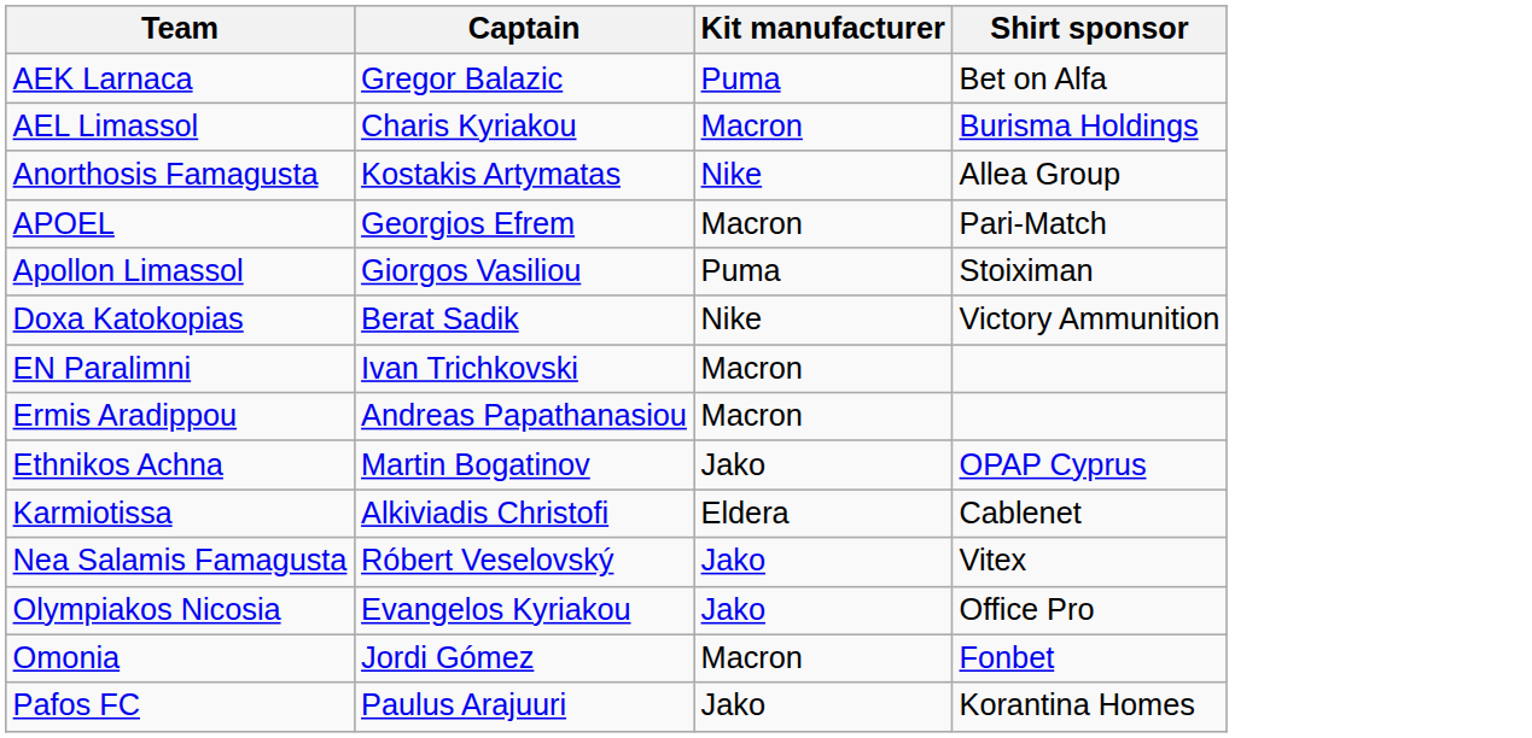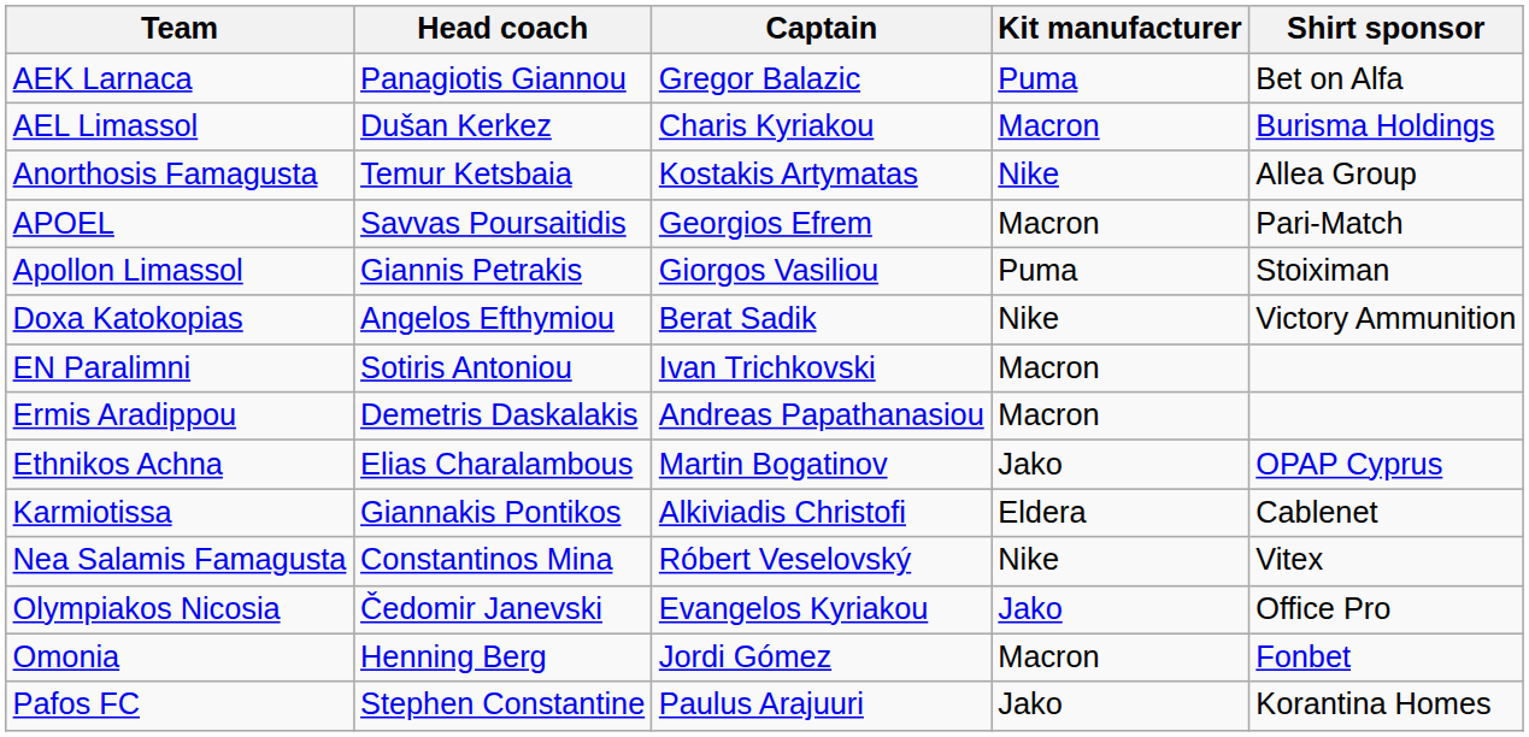 <table class="wikitable sortable" style="text-align: left;">
 <tr>
 <th>Team</th>
+<th>Head coach</th>
 <th>Captain</th>
 <th>Kit manufacturer</th>
 <th>Shirt sponsor</th>
 </tr>
 <tr>
 <td><a href='#'>AEK Larnaca</a></td>
+<td> <a href='#'>Panagiotis Giannou</a></td>
 <td> <a href='#'>Gregor Balazic</a></td>
 <td><a href='#'>Puma</a></td>
 <td>Bet on Alfa</td>
 </tr>
 <tr>
 <td><a href='#'>AEL Limassol</a></td>
+<td> <a href='#'>Dušan Kerkez</a></td>
 <td> <a href='#'>Charis Kyriakou</a></td>
 <td><a href='#'>Macron</a></td>
 <td><a href='#'>Burisma Holdings</a></td>
 </tr>
 <tr>
 <td><a href='#'>Anorthosis Famagusta</a></td>
+<td> <a href='#'>Temur Ketsbaia</a></td>
 <td> <a href='#'>Kostakis Artymatas</a></td>
 <td><a href='#'>Nike</a></td>
 <td>Allea Group</td>
 </tr>
 <tr>
 <td><a href='#'>APOEL</a></td>
+<td> <a href='#'>Savvas Poursaitidis</a></td>
 <td> <a href='#'>Georgios Efrem</a></td>
 <td>Macron</td>
 <td>Pari-Match</td>
 </tr>
 <tr>
 <td><a href='#'>Apollon Limassol</a></td>
+<td> <a href='#'>Giannis Petrakis</a></td>
 <td> <a href='#'>Giorgos Vasiliou</a></td>
 <td>Puma</td>
 <td>Stoiximan</td>
 </tr>
 <tr>
 <td><a href='#'>Doxa Katokopias</a></td>
+<td> <a href='#'>Angelos Efthymiou</a></td>
 <td> <a href='#'>Berat Sadik</a></td>
 <td>Nike</td>
 <td>Victory Ammunition</td>
 </tr>
 <tr>
 <td><a href='#'>EN Paralimni</a></td>
+<td> <a href='#'>Sotiris Antoniou</a></td>
 <td> <a href='#'>Ivan Trichkovski</a></td>
 <td>Macron</td>
 <td></td>
 </tr>
 <tr>
 <td><a href='#'>Ermis Aradippou</a></td>
+<td> <a href='#'>Demetris Daskalakis</a></td>
 <td> <a href='#'>Andreas Papathanasiou</a></td>
 <td>Macron</td>
 <td></td>
 </tr>
 <tr>
 <td><a href='#'>Ethnikos Achna</a></td>
+<td> <a href='#'>Elias Charalambous</a></td>
 <td> <a href='#'>Martin Bogatinov</a></td>
 <td>Jako</td>
 <td><a href='#'>OPAP Cyprus</a></td>
 </tr>
 <tr>
 <td><a href='#'>Karmiotissa</a></td>
+<td> <a href='#'>Giannakis Pontikos</a></td>
 <td> <a href='#'>Alkiviadis Christofi</a></td>
 <td>Eldera</td>
 <td>Cablenet</td>
 </tr>
 <tr>
 <td><a href='#'>Nea Salamis Famagusta</a></td>
+<td> <a href='#'>Constantinos Mina</a></td>
 <td> <a href='#'>Róbert Veselovský</a></td>
-<td><a href='#'>Jako</a></td>
+<td>Nike</td>
 <td>Vitex</td>
 </tr>
 <tr>
 <td><a href='#'>Olympiakos Nicosia</a></td>
+<td> <a href='#'>Čedomir Janevski</a></td>
 <td> <a href='#'>Evangelos Kyriakou</a></td>
 <td><a href='#'>Jako</a></td>
 <td>Office Pro</td>
 </tr>
 <tr>
 <td><a href='#'>Omonia</a></td>
+<td> <a href='#'>Henning Berg</a></td>
 <td> <a href='#'>Jordi Gómez</a></td>
 <td>Macron</td>
 <td><a href='#'>Fonbet</a></td>
 </tr>
 <tr>
 <td><a href='#'>Pafos FC</a></td>
+<td> <a href='#'>Stephen Constantine</a></td>
 <td> <a href='#'>Paulus Arajuuri</a></td>
 <td>Jako</td>
 <td>Korantina Homes</td>
 </tr>
 </table>
